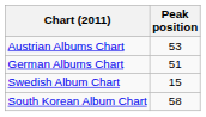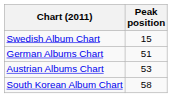 <table class="wikitable">
 <tr>
 <th>Chart (2011)</th>
 <th>Peak<br>position</th>
 </tr>
 <tr>
-<td><a href='#'>Austrian Albums Chart</a></td>
-<td style="text-align:center;">53</td>
+<td><a href='#'>Swedish Album Chart</a></td>
+<td style="text-align:center;">15</td>
 </tr>
 <tr>
 <td><a href='#'>German Albums Chart</a></td>
 <td style="text-align:center;">51</td>
 </tr>
 <tr>
-<td><a href='#'>Swedish Album Chart</a></td>
-<td style="text-align:center;">15</td>
+<td><a href='#'>Austrian Albums Chart</a></td>
+<td style="text-align:center;">53</td>
 </tr>
 <tr>
 <td><a href='#'>South Korean Album Chart</a></td>
 <td style="text-align:center;">58</td>
 </tr>
 </table>
